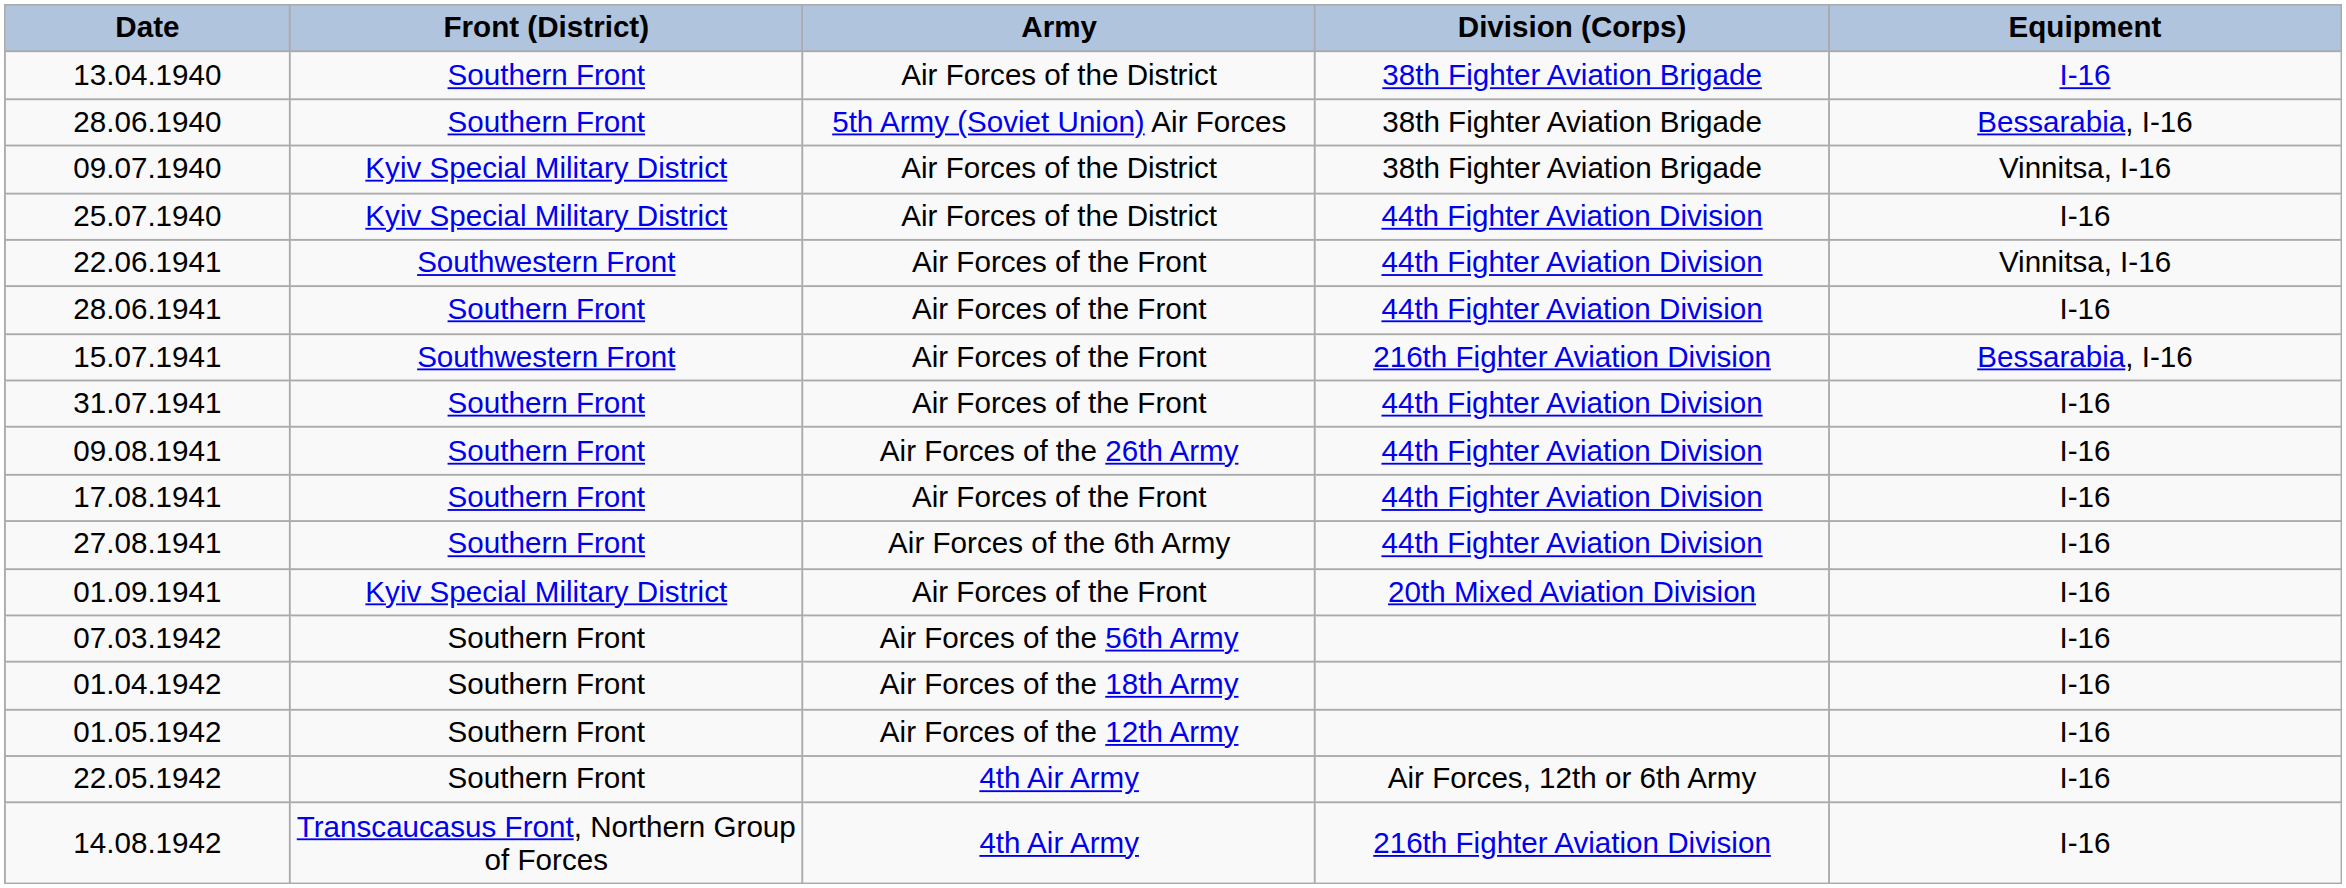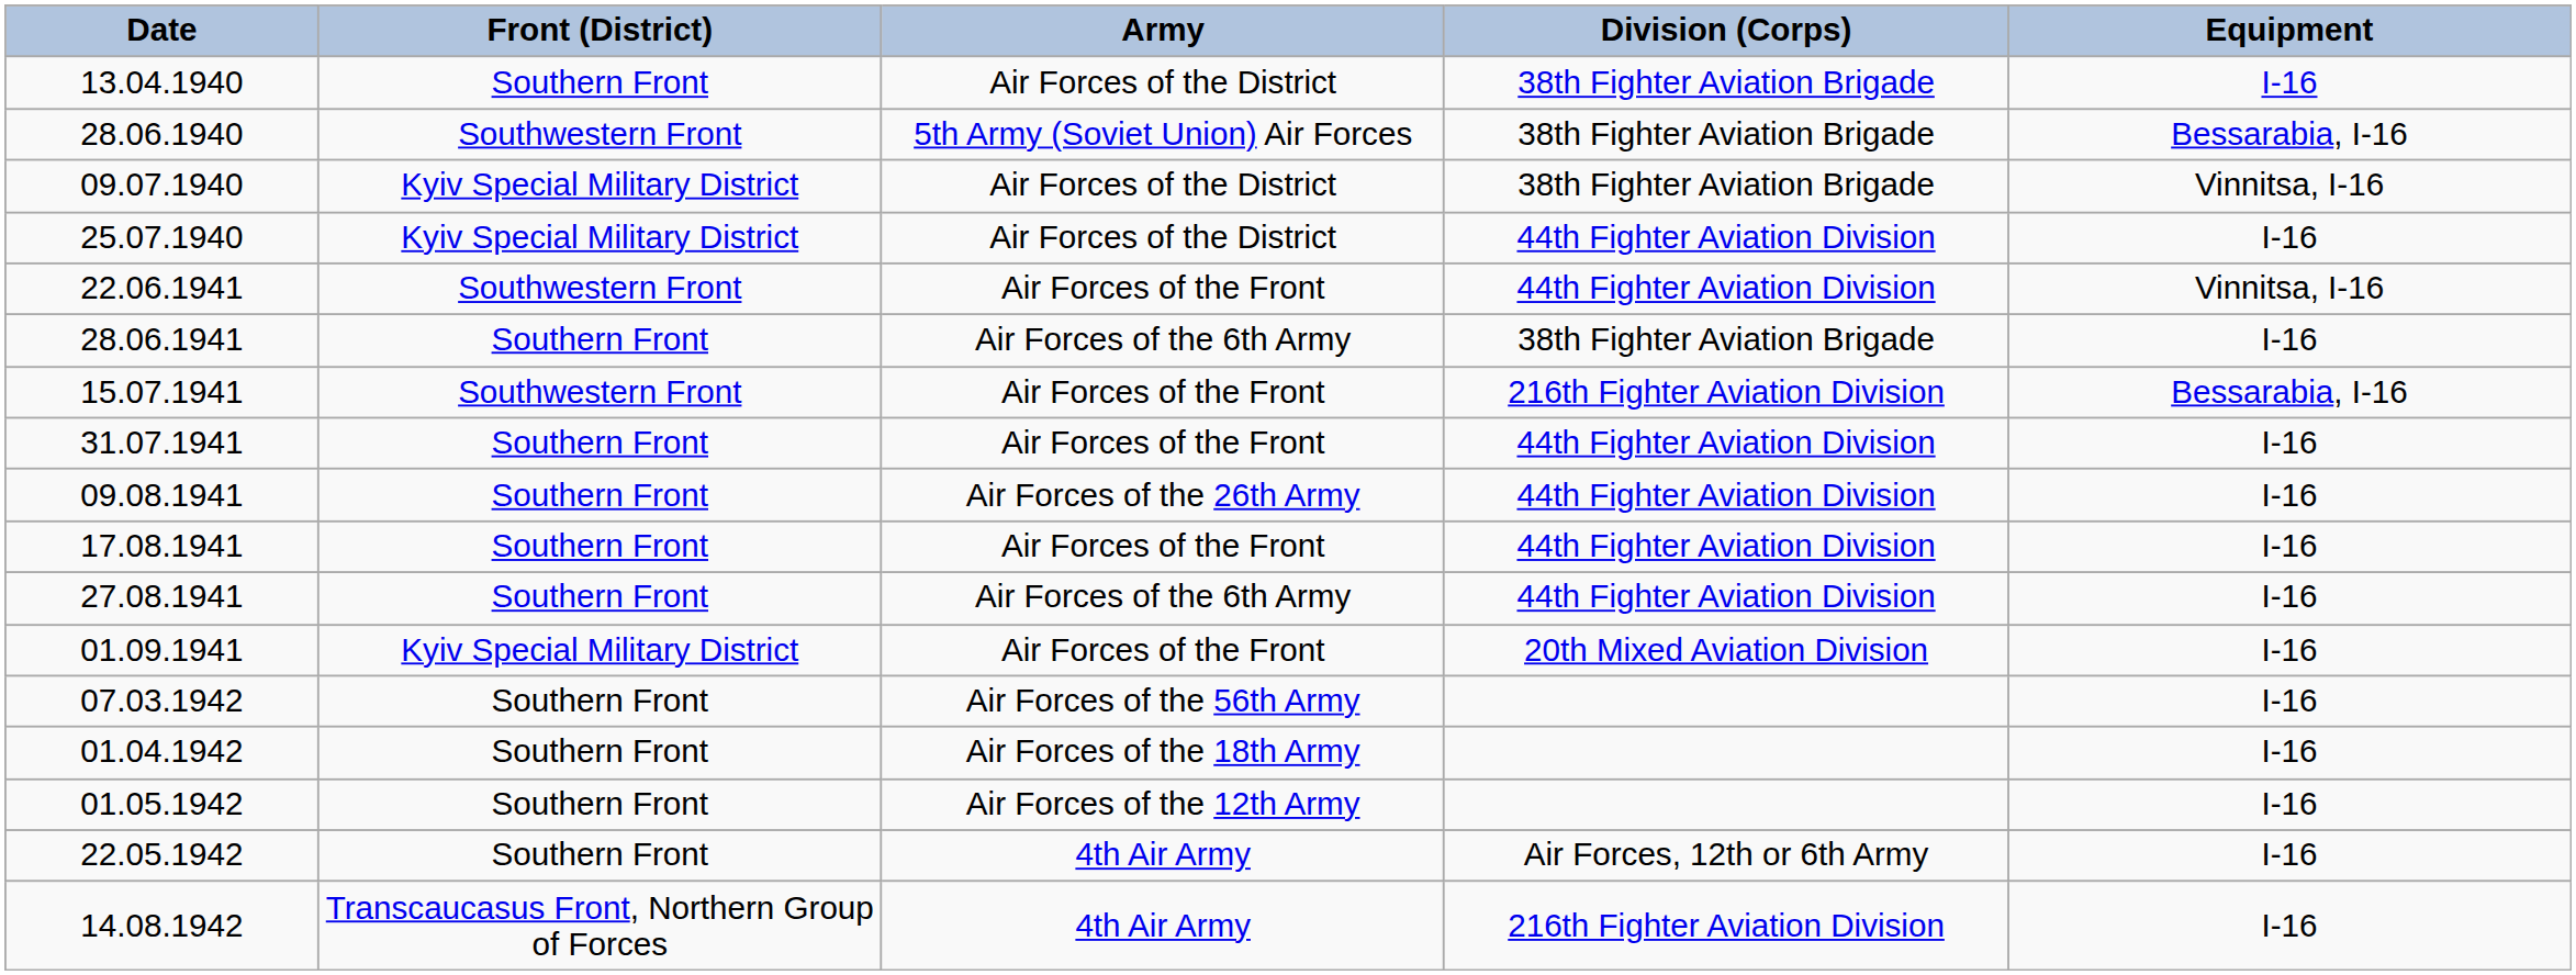 <table class="wikitable" style="text-align:center; width:100%">
 <tr>
 <th style="width:10%; text-align: center; background: lightsteelblue;">Date</th>
 <th style="width:18%; text-align: center; background: lightsteelblue;">Front (District)</th>
 <th style="width:18%; text-align: center; background: lightsteelblue;">Army</th>
 <th style="width:18%; text-align: center; background: lightsteelblue;">Division (Corps)</th>
 <th style="width:18%; text-align: center; background: lightsteelblue;">Equipment</th>
 </tr>
 <tr>
 <td>13.04.1940</td>
 <td><a href='#'>Southern Front</a></td>
 <td>Air Forces of the District</td>
 <td><a href='#'>38th Fighter Aviation Brigade</a></td>
 <td><a href='#'>I-16</a></td>
 </tr>
 <tr>
 <td>28.06.1940</td>
-<td><a href='#'>Southern Front</a></td>
+<td><a href='#'>Southwestern Front</a></td>
 <td><a href='#'>5th Army (Soviet Union)</a> Air Forces</td>
 <td>38th Fighter Aviation Brigade</td>
 <td><a href='#'>Bessarabia</a>, I-16</td>
 </tr>
 <tr>
 <td>09.07.1940</td>
 <td><a href='#'>Kyiv Special Military District</a></td>
 <td>Air Forces of the District</td>
 <td>38th Fighter Aviation Brigade</td>
 <td>Vinnitsa, I-16</td>
 </tr>
 <tr>
 <td>25.07.1940</td>
 <td><a href='#'>Kyiv Special Military District</a></td>
 <td>Air Forces of the District</td>
 <td><a href='#'>44th Fighter Aviation Division</a></td>
 <td>I-16</td>
 </tr>
 <tr>
 <td>22.06.1941</td>
 <td><a href='#'>Southwestern Front</a></td>
 <td>Air Forces of the Front</td>
 <td><a href='#'>44th Fighter Aviation Division</a></td>
 <td>Vinnitsa, I-16</td>
 </tr>
 <tr>
 <td>28.06.1941</td>
 <td><a href='#'>Southern Front</a></td>
-<td>Air Forces of the Front</td>
-<td><a href='#'>44th Fighter Aviation Division</a></td>
+<td>Air Forces of the 6th Army</td>
+<td>38th Fighter Aviation Brigade</td>
 <td>I-16</td>
 </tr>
 <tr>
 <td>15.07.1941</td>
 <td><a href='#'>Southwestern Front</a></td>
 <td>Air Forces of the Front</td>
 <td><a href='#'>216th Fighter Aviation Division</a></td>
 <td><a href='#'>Bessarabia</a>, I-16</td>
 </tr>
 <tr>
 <td>31.07.1941</td>
 <td><a href='#'>Southern Front</a></td>
 <td>Air Forces of the Front</td>
 <td><a href='#'>44th Fighter Aviation Division</a></td>
 <td>I-16</td>
 </tr>
 <tr>
 <td>09.08.1941</td>
 <td><a href='#'>Southern Front</a></td>
 <td>Air Forces of the <a href='#'>26th Army</a></td>
 <td><a href='#'>44th Fighter Aviation Division</a></td>
 <td>I-16</td>
 </tr>
 <tr>
 <td>17.08.1941</td>
 <td><a href='#'>Southern Front</a></td>
 <td>Air Forces of the Front</td>
 <td><a href='#'>44th Fighter Aviation Division</a></td>
 <td>I-16</td>
 </tr>
 <tr>
 <td>27.08.1941</td>
 <td><a href='#'>Southern Front</a></td>
 <td>Air Forces of the 6th Army</td>
 <td><a href='#'>44th Fighter Aviation Division</a></td>
 <td>I-16</td>
 </tr>
 <tr>
 <td>01.09.1941</td>
 <td><a href='#'>Kyiv Special Military District</a></td>
 <td>Air Forces of the Front</td>
 <td><a href='#'>20th Mixed Aviation Division</a></td>
 <td>I-16</td>
 </tr>
 <tr>
 <td>07.03.1942</td>
 <td>Southern Front</td>
 <td>Air Forces of the <a href='#'>56th Army</a></td>
 <td></td>
 <td>I-16</td>
 </tr>
 <tr>
 <td>01.04.1942</td>
 <td>Southern Front</td>
 <td>Air Forces of the <a href='#'>18th Army</a></td>
 <td></td>
 <td>I-16</td>
 </tr>
 <tr>
 <td>01.05.1942</td>
 <td>Southern Front</td>
 <td>Air Forces of the <a href='#'>12th Army</a></td>
 <td></td>
 <td>I-16</td>
 </tr>
 <tr>
 <td>22.05.1942</td>
 <td>Southern Front</td>
 <td><a href='#'>4th Air Army</a></td>
 <td>Air Forces, 12th or 6th Army</td>
 <td>I-16</td>
 </tr>
 <tr>
 <td>14.08.1942</td>
 <td><a href='#'>Transcaucasus Front</a>, Northern Group of Forces</td>
 <td><a href='#'>4th Air Army</a></td>
 <td><a href='#'>216th Fighter Aviation Division</a></td>
 <td>I-16</td>
 </tr>
 <tr>
 </tr>
 </table>
